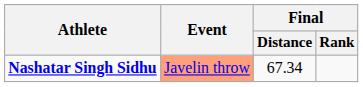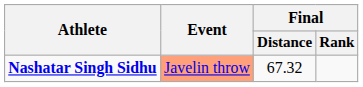 <table class="wikitable" style="font-size:90%">
 <tr>
 <th rowspan="2">Athlete</th>
 <th rowspan="2">Event</th>
 <th colspan="2">Final</th>
 </tr>
 <tr style="font-size:95%">
 <th>Distance</th>
 <th>Rank</th>
 </tr>
 <tr align=center>
 <td align=left><strong><a href='#'>Nashatar Singh Sidhu</a></strong></td>
 <td align=left style="background: lightsalmon;"><a href='#'>Javelin throw</a></td>
-<td>67.34</td>
+<td>67.32</td>
 <td></td>
 </tr>
 </table>
